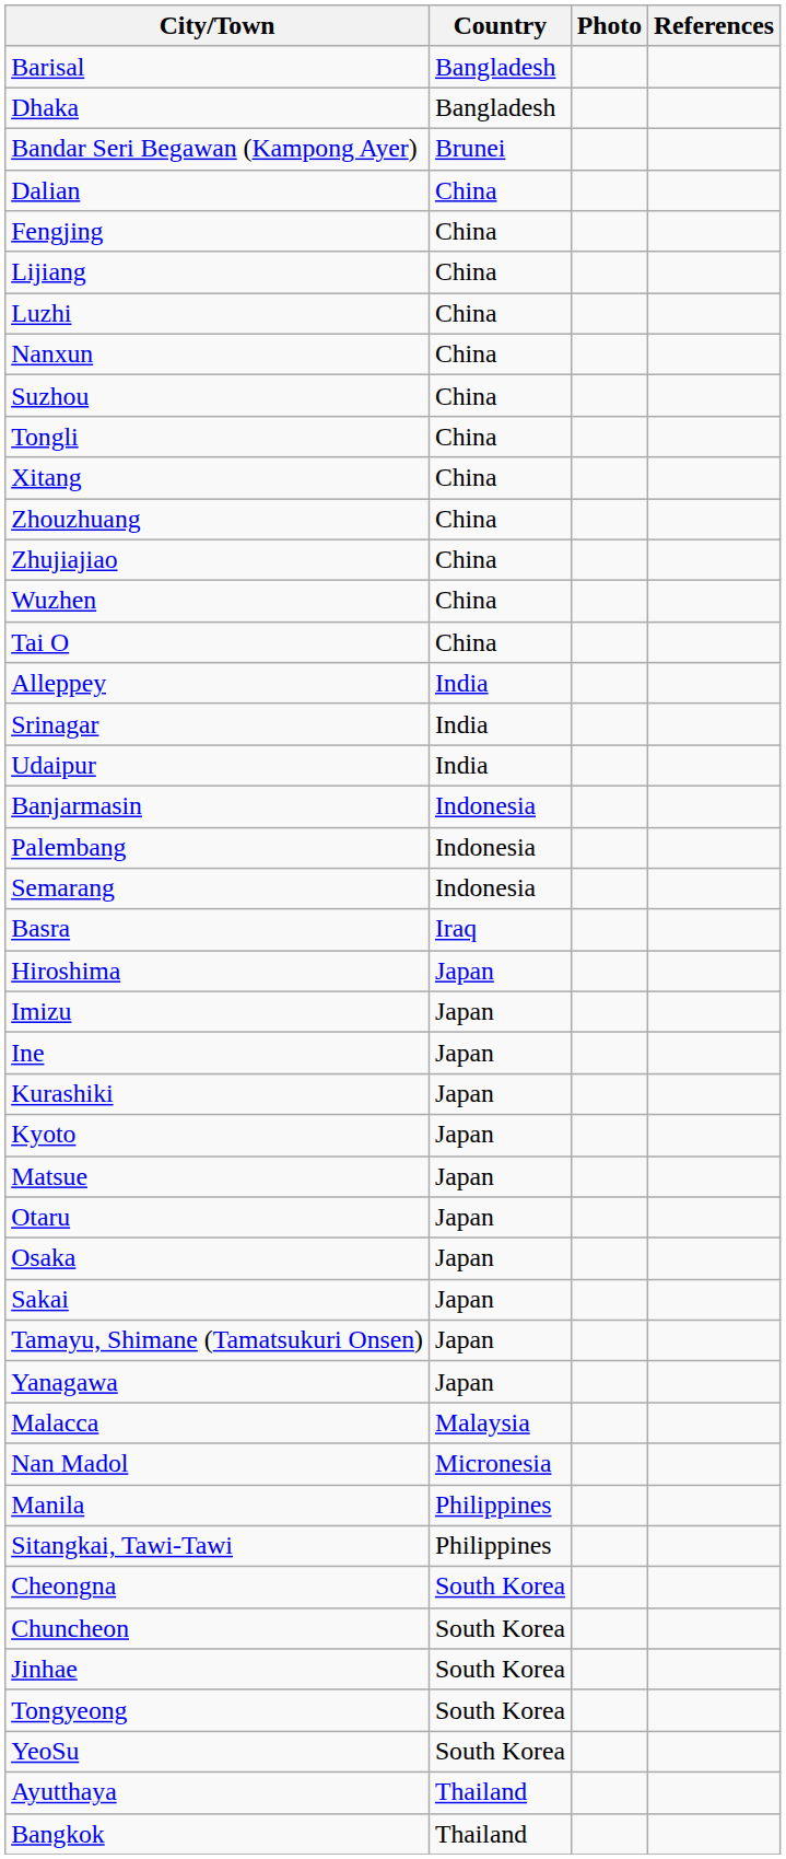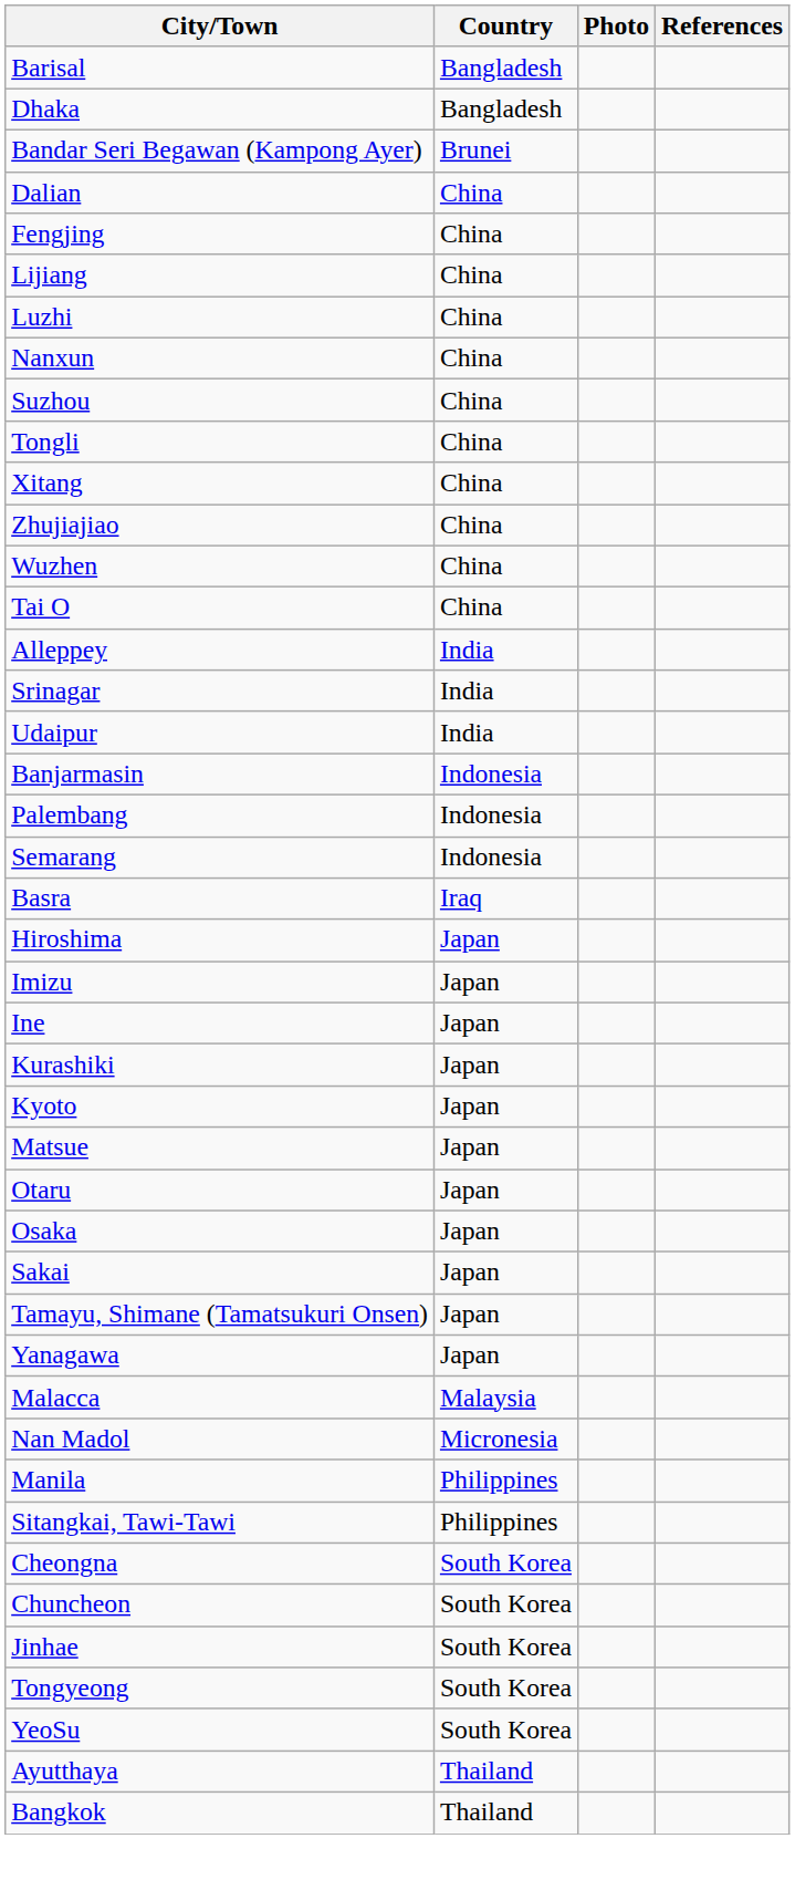 <table class="wikitable sortable">
 <tr>
 <th>City/Town</th>
 <th>Country</th>
 <th>Photo</th>
 <th>References</th>
 </tr>
 <tr>
 <td><a href='#'>Barisal</a></td>
 <td><a href='#'>Bangladesh</a></td>
 <td><br></td>
 <td></td>
 </tr>
 <tr>
 <td><a href='#'>Dhaka</a></td>
 <td>Bangladesh</td>
 <td></td>
 <td></td>
 </tr>
 <tr>
 <td><a href='#'>Bandar Seri Begawan</a> (<a href='#'>Kampong Ayer</a>)</td>
 <td><a href='#'>Brunei</a></td>
 <td></td>
 <td><br></td>
 </tr>
 <tr>
 <td><a href='#'>Dalian</a></td>
 <td><a href='#'>China</a></td>
 <td></td>
 <td></td>
 </tr>
 <tr>
 <td><a href='#'>Fengjing</a></td>
 <td>China</td>
 <td></td>
 <td></td>
 </tr>
 <tr>
 <td><a href='#'>Lijiang</a></td>
 <td>China</td>
 <td></td>
 <td></td>
 </tr>
 <tr>
 <td><a href='#'>Luzhi</a></td>
 <td>China</td>
 <td></td>
 <td></td>
 </tr>
 <tr>
 <td><a href='#'>Nanxun</a></td>
 <td>China</td>
 <td></td>
 <td></td>
 </tr>
 <tr>
 <td><a href='#'>Suzhou</a></td>
 <td>China</td>
 <td></td>
 <td></td>
 </tr>
 <tr>
 <td><a href='#'>Tongli</a></td>
 <td>China</td>
 <td></td>
 <td></td>
 </tr>
 <tr>
 <td><a href='#'>Xitang</a></td>
-<td>China</td>
-<td></td>
-<td></td>
-</tr>
-<tr>
-<td><a href='#'>Zhouzhuang</a></td>
 <td>China</td>
 <td></td>
 <td></td>
 </tr>
 <tr>
 <td><a href='#'>Zhujiajiao</a></td>
 <td>China</td>
 <td></td>
 <td></td>
 </tr>
 <tr>
 <td><a href='#'>Wuzhen</a></td>
 <td>China</td>
 <td></td>
 <td></td>
 </tr>
 <tr>
 <td><a href='#'>Tai O</a></td>
 <td>China</td>
 <td></td>
 <td></td>
 </tr>
 <tr>
 <td><a href='#'>Alleppey</a></td>
 <td><a href='#'>India</a></td>
 <td></td>
 <td></td>
 </tr>
 <tr>
 <td><a href='#'>Srinagar</a></td>
 <td>India</td>
 <td></td>
 <td></td>
 </tr>
 <tr>
 <td><a href='#'>Udaipur</a></td>
 <td>India</td>
 <td></td>
 <td></td>
 </tr>
 <tr>
 <td><a href='#'>Banjarmasin</a></td>
 <td><a href='#'>Indonesia</a></td>
 <td></td>
 <td></td>
 </tr>
 <tr>
 <td><a href='#'>Palembang</a></td>
 <td>Indonesia</td>
 <td></td>
 <td></td>
 </tr>
 <tr>
 <td><a href='#'>Semarang</a></td>
 <td>Indonesia</td>
 <td></td>
 <td></td>
 </tr>
 <tr>
 <td><a href='#'>Basra</a></td>
 <td><a href='#'>Iraq</a></td>
 <td></td>
 <td></td>
 </tr>
 <tr>
 <td><a href='#'>Hiroshima</a></td>
 <td><a href='#'>Japan</a></td>
 <td></td>
 <td></td>
 </tr>
 <tr>
 <td><a href='#'>Imizu</a></td>
 <td>Japan</td>
 <td></td>
 <td></td>
 </tr>
 <tr>
 <td><a href='#'>Ine</a></td>
 <td>Japan</td>
 <td></td>
 <td></td>
 </tr>
 <tr>
 <td><a href='#'>Kurashiki</a></td>
 <td>Japan</td>
 <td></td>
 <td></td>
 </tr>
 <tr>
 <td><a href='#'>Kyoto</a></td>
 <td>Japan</td>
 <td></td>
 <td></td>
 </tr>
 <tr>
 <td><a href='#'>Matsue</a></td>
 <td>Japan</td>
 <td></td>
 <td></td>
 </tr>
 <tr>
 <td><a href='#'>Otaru</a></td>
 <td>Japan</td>
 <td></td>
 <td></td>
 </tr>
 <tr>
 <td><a href='#'>Osaka</a></td>
 <td>Japan</td>
 <td></td>
 <td></td>
 </tr>
 <tr>
 <td><a href='#'>Sakai</a></td>
 <td>Japan</td>
 <td></td>
 <td></td>
 </tr>
 <tr>
 <td><a href='#'>Tamayu, Shimane</a> (<a href='#'>Tamatsukuri Onsen</a>)</td>
 <td>Japan</td>
 <td></td>
 <td></td>
 </tr>
 <tr>
 <td><a href='#'>Yanagawa</a></td>
 <td>Japan</td>
 <td></td>
 <td></td>
 </tr>
 <tr>
 <td><a href='#'>Malacca</a></td>
 <td><a href='#'>Malaysia</a></td>
 <td></td>
 <td></td>
 </tr>
 <tr>
 <td><a href='#'>Nan Madol</a></td>
 <td><a href='#'>Micronesia</a></td>
 <td></td>
 <td></td>
 </tr>
 <tr>
 <td><a href='#'>Manila</a></td>
 <td><a href='#'>Philippines</a></td>
 <td></td>
 <td></td>
 </tr>
 <tr>
 <td><a href='#'>Sitangkai, Tawi-Tawi</a></td>
 <td>Philippines</td>
 <td></td>
 <td></td>
 </tr>
 <tr>
 <td><a href='#'>Cheongna</a></td>
 <td><a href='#'>South Korea</a></td>
 <td></td>
 <td></td>
 </tr>
 <tr>
 <td><a href='#'>Chuncheon</a></td>
 <td>South Korea</td>
 <td></td>
 <td></td>
 </tr>
 <tr>
 <td><a href='#'>Jinhae</a></td>
 <td>South Korea</td>
 <td></td>
 <td></td>
 </tr>
 <tr>
 <td><a href='#'>Tongyeong</a></td>
 <td>South Korea</td>
 <td></td>
 <td></td>
 </tr>
 <tr>
 <td><a href='#'>YeoSu</a></td>
 <td>South Korea</td>
 <td></td>
 <td></td>
 </tr>
 <tr>
 <td><a href='#'>Ayutthaya</a></td>
 <td><a href='#'>Thailand</a></td>
 <td></td>
 <td></td>
 </tr>
 <tr>
 <td><a href='#'>Bangkok</a></td>
 <td>Thailand</td>
 <td></td>
 <td></td>
 </tr>
 </table>
